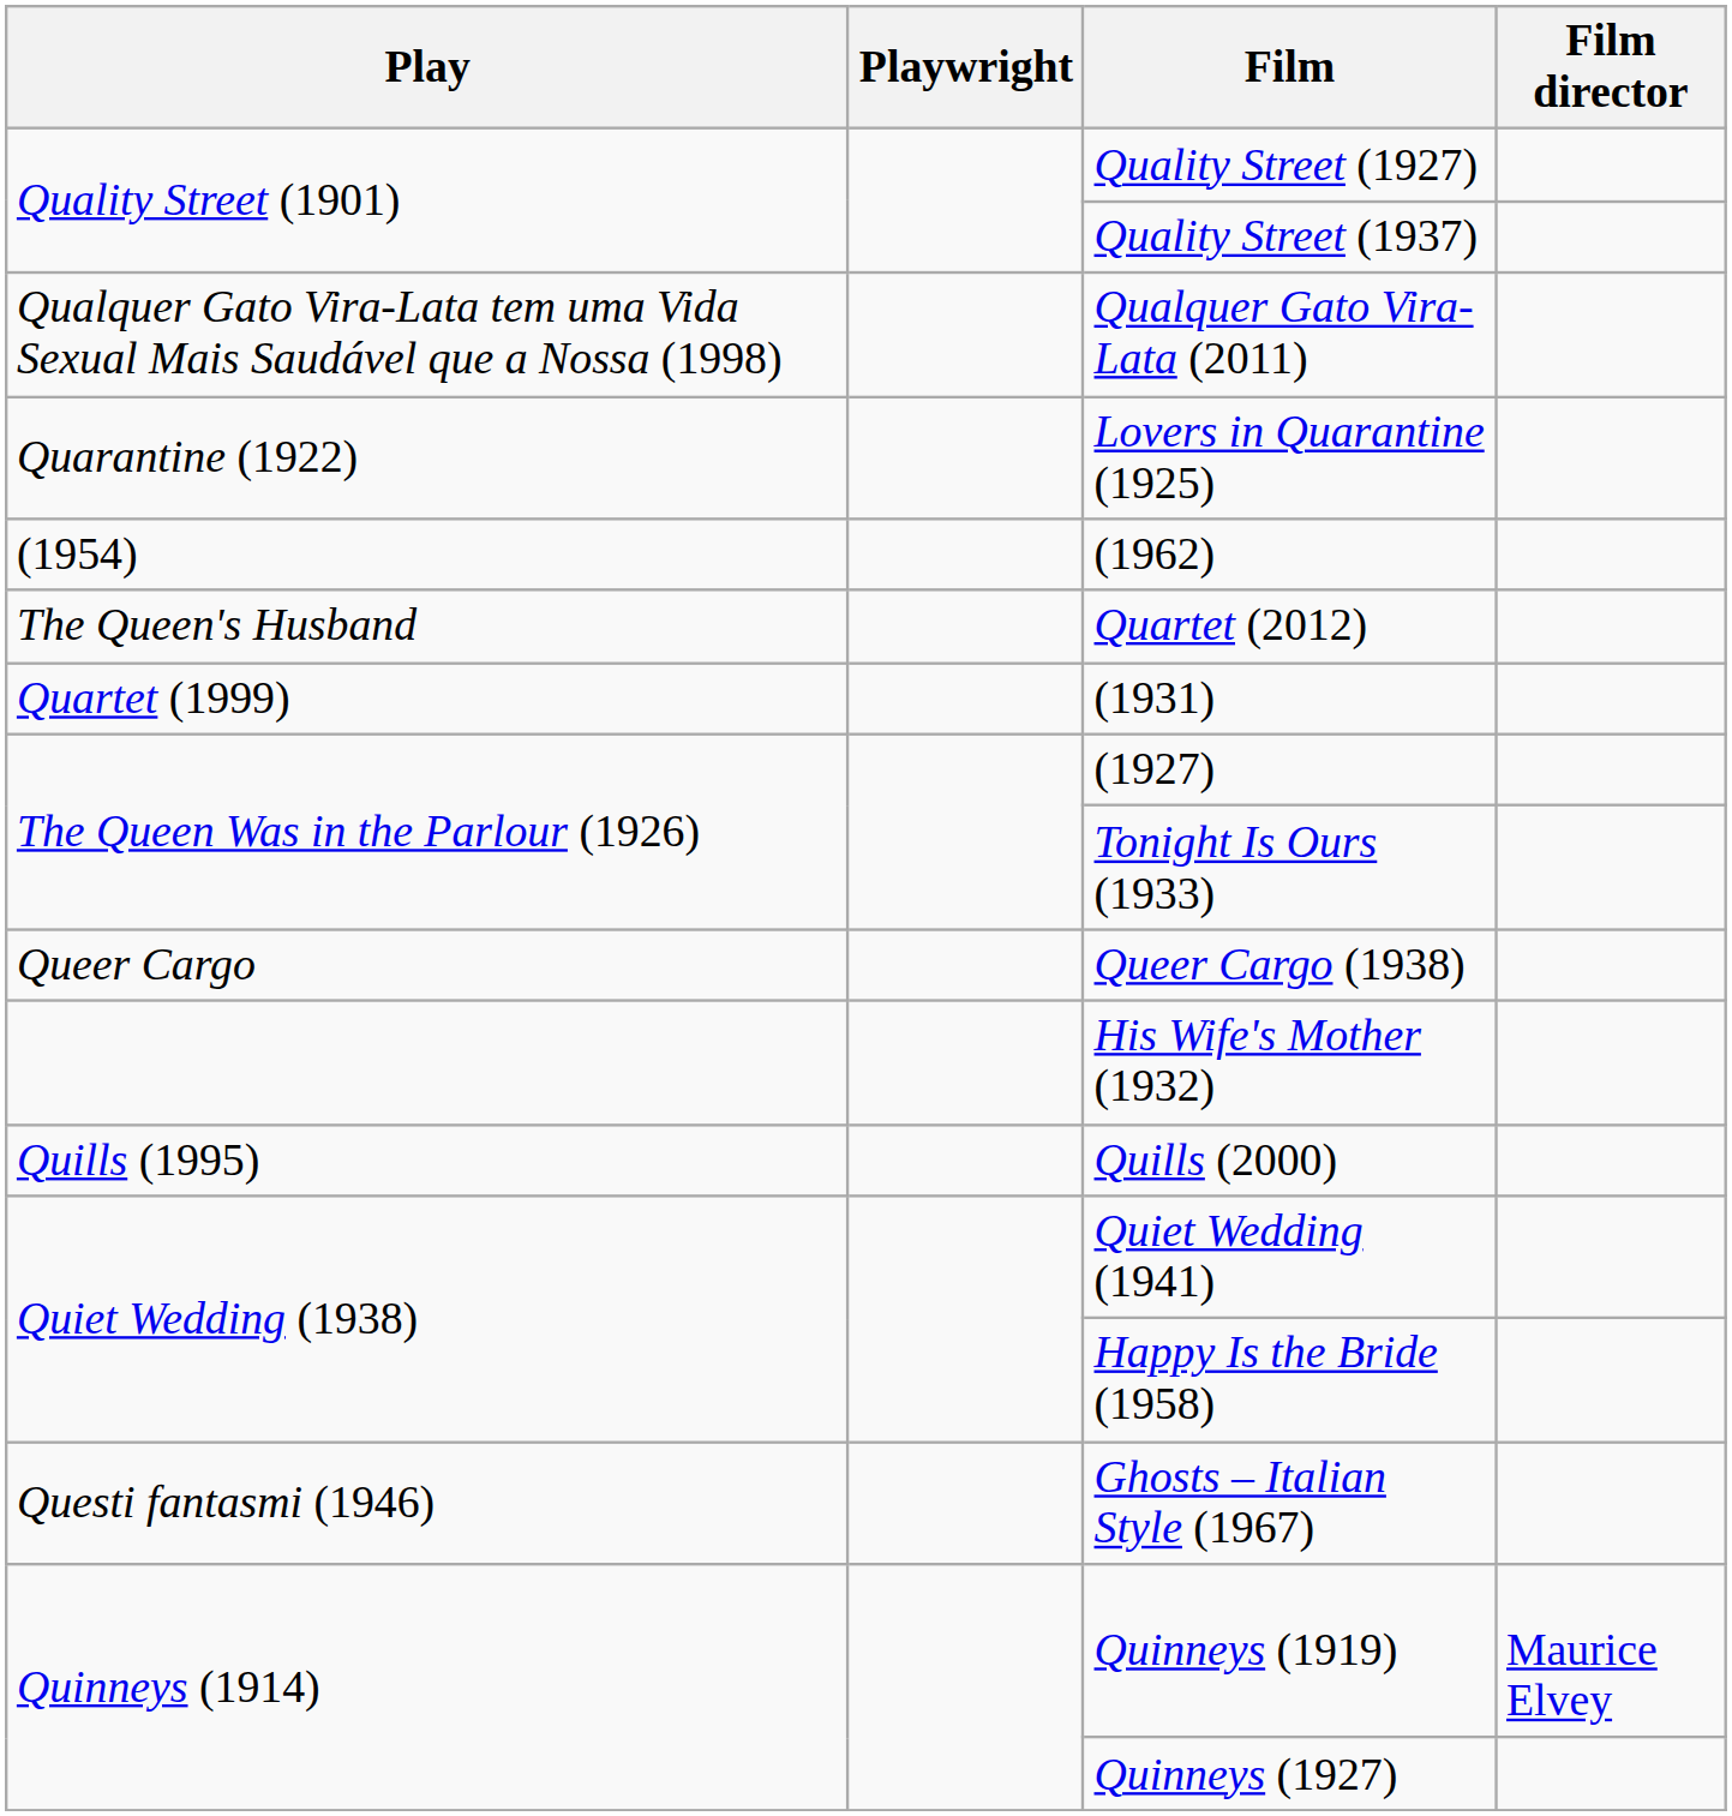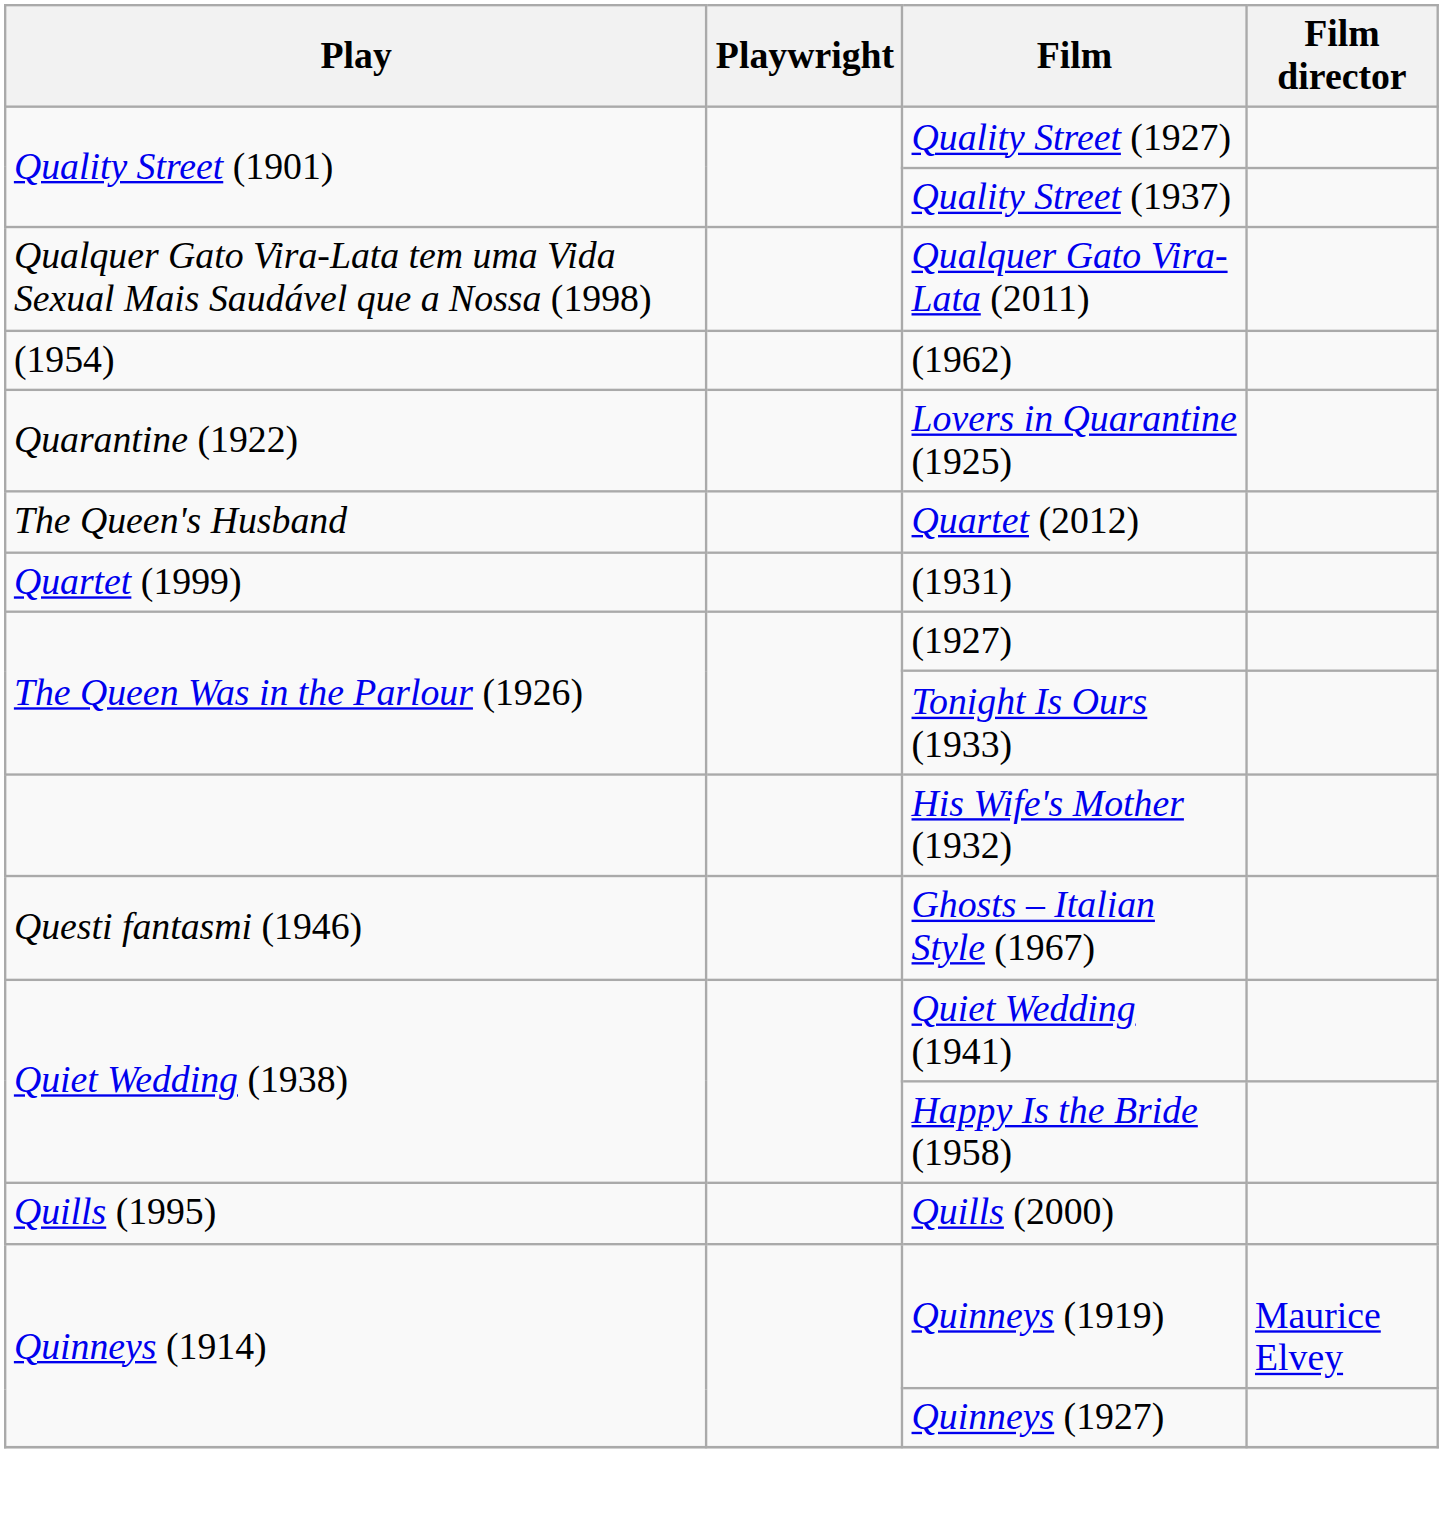 <table class="wikitable plainrowheaders sortable">
 <tr>
 <th width=>Play</th>
 <th width=>Playwright</th>
 <th width=>Film</th>
 <th width=>Film director</th>
 </tr>
 <tr>
 <td rowspan=2><em><a href='#'>Quality Street</a></em> (1901)</td>
 <td rowspan=2></td>
 <td><em><a href='#'>Quality Street</a></em> (1927)</td>
 <td></td>
 </tr>
 <tr>
 <td><em><a href='#'>Quality Street</a></em> (1937)</td>
 <td></td>
 </tr>
 <tr>
 <td><em>Qualquer Gato Vira-Lata tem uma Vida Sexual Mais Saudável que a Nossa</em> (1998)</td>
 <td></td>
 <td><em><a href='#'>Qualquer Gato Vira-Lata</a></em> (2011)</td>
 <td></td>
 </tr>
 <tr>
+<td> (1954)</td>
+<td></td>
+<td> (1962)</td>
+<td></td>
+</tr>
+<tr>
 <td><em>Quarantine</em> (1922)</td>
 <td></td>
 <td><em><a href='#'>Lovers in Quarantine</a></em> (1925)</td>
-<td></td>
-</tr>
-<tr>
-<td> (1954)</td>
-<td></td>
-<td> (1962)</td>
 <td></td>
 </tr>
 <tr>
 <td><em>The Queen's Husband</em></td>
 <td></td>
 <td><em><a href='#'>Quartet</a></em> (2012)</td>
 <td></td>
 </tr>
 <tr>
 <td><em><a href='#'>Quartet</a></em> (1999)</td>
 <td></td>
 <td> (1931)</td>
 <td></td>
 </tr>
 <tr>
 <td rowspan=2><em><a href='#'>The Queen Was in the Parlour</a></em> (1926)</td>
 <td rowspan=2></td>
 <td> (1927)</td>
 <td></td>
 </tr>
 <tr>
 <td><em><a href='#'>Tonight Is Ours</a></em> (1933)</td>
 <td></td>
 </tr>
 <tr>
-<td><em>Queer Cargo</em></td>
-<td></td>
-<td><em><a href='#'>Queer Cargo</a></em> (1938)</td>
-<td></td>
-</tr>
-<tr>
 <td></td>
 <td></td>
 <td><em><a href='#'>His Wife's Mother</a></em> (1932)</td>
 <td></td>
 </tr>
 <tr>
-<td><em><a href='#'>Quills</a></em> (1995)</td>
+<td><em>Questi fantasmi</em> (1946)</td>
 <td></td>
-<td><em><a href='#'>Quills</a></em> (2000)</td>
+<td><em><a href='#'>Ghosts – Italian Style</a></em> (1967)</td>
 <td></td>
 </tr>
 <tr>
 <td rowspan=2><em><a href='#'>Quiet Wedding</a></em> (1938)</td>
 <td rowspan=2></td>
 <td><em><a href='#'>Quiet Wedding</a></em> (1941)</td>
 <td></td>
 </tr>
 <tr>
 <td><em><a href='#'>Happy Is the Bride</a></em> (1958)</td>
 <td></td>
 </tr>
 <tr>
-<td><em>Questi fantasmi</em> (1946)</td>
+<td><em><a href='#'>Quills</a></em> (1995)</td>
 <td></td>
-<td><em><a href='#'>Ghosts – Italian Style</a></em> (1967)</td>
+<td><em><a href='#'>Quills</a></em> (2000)</td>
 <td></td>
 </tr>
 <tr>
 <td rowspan=2><em><a href='#'>Quinneys</a></em> (1914)</td>
 <td rowspan=2></td>
 <td><em><a href='#'>Quinneys</a></em> (1919)</td>
 <td><br><a href='#'>Maurice Elvey</a></td>
 </tr>
 <tr>
 <td><em><a href='#'>Quinneys</a></em> (1927)</td>
 <td></td>
 </tr>
 <tr>
 </tr>
 </table>
